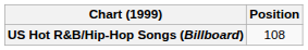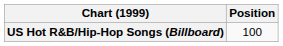 <table class="wikitable plainrowheaders" style="text-align:center">
 <tr>
 <th scope="col">Chart (1999)</th>
 <th scope="col">Position</th>
 </tr>
 <tr>
 <th scope="row">US Hot R&B/Hip-Hop Songs (<em>Billboard</em>)</th>
-<td align="center">108</td>
+<td align="center">100</td>
 </tr>
 </table>
